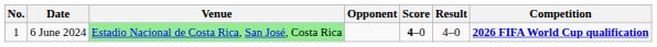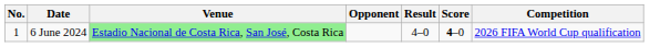 <table class="wikitable sortable">
 <tr>
 <th scope="col">No.</th>
 <th scope="col">Date</th>
 <th scope="col">Venue</th>
 <th scope="col">Opponent</th>
+<th scope="col">Result</th>
 <th scope="col">Score</th>
-<th scope="col">Result</th>
 <th scope="col">Competition</th>
 </tr>
 <tr>
 <td align="center">1</td>
 <td>6 June 2024</td>
 <td style="background: lightgreen;"><a href='#'>Estadio Nacional de Costa Rica</a>, <a href='#'>San José</a>, Costa Rica</td>
 <td></td>
+<td align=center>4–0</td>
 <td align=center><strong>4</strong>–0</td>
-<td align=center>4–0</td>
-<td><strong><a href='#'>2026 FIFA World Cup qualification</a></strong></td>
+<td><a href='#'>2026 FIFA World Cup qualification</a></td>
 </tr>
 </table>
